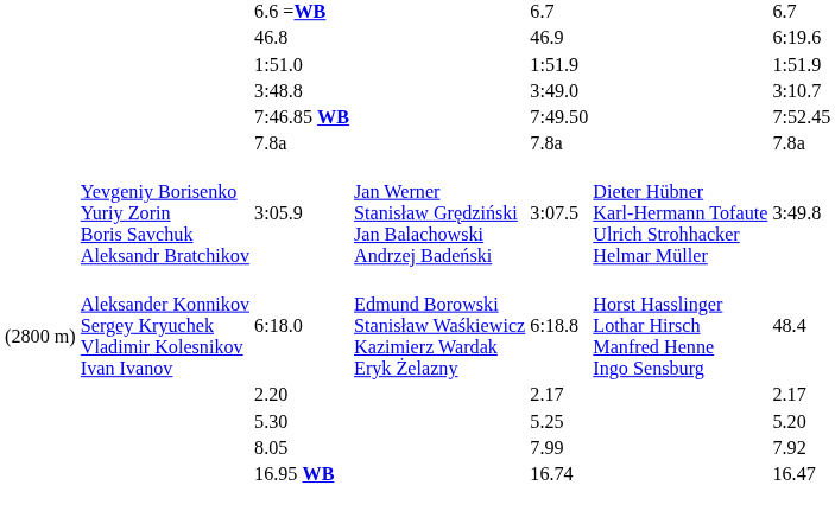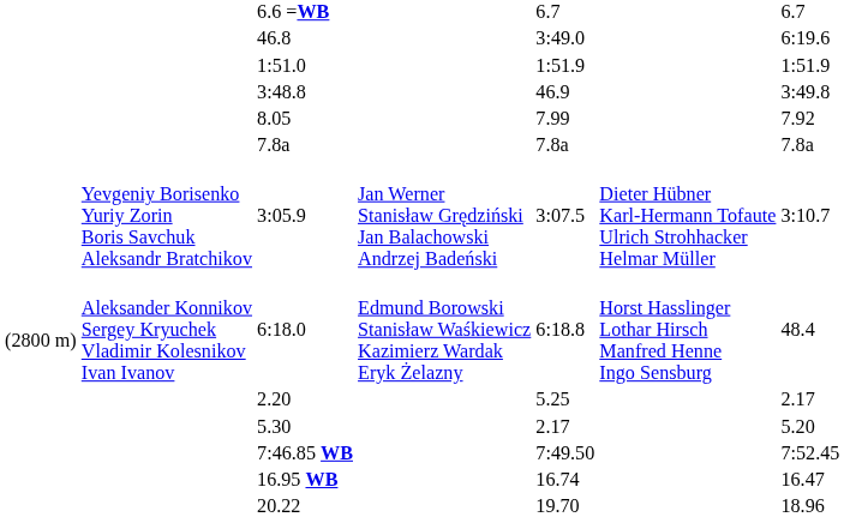 <table>
 <tr>
 <td></td>
 <td></td>
 <td>6.6 =<strong><a href='#'>WB</a></strong></td>
 <td></td>
 <td>6.7</td>
 <td></td>
 <td>6.7</td>
 </tr>
 <tr>
 <td></td>
 <td></td>
 <td>46.8</td>
 <td></td>
-<td>46.9</td>
+<td>3:49.0</td>
 <td></td>
 <td>6:19.6</td>
 </tr>
 <tr>
 <td></td>
 <td></td>
 <td>1:51.0</td>
 <td></td>
 <td>1:51.9</td>
 <td></td>
 <td>1:51.9</td>
 </tr>
 <tr>
 <td></td>
 <td></td>
 <td>3:48.8</td>
 <td></td>
-<td>3:49.0</td>
+<td>46.9</td>
 <td></td>
-<td>3:10.7</td>
+<td>3:49.8</td>
 </tr>
 <tr>
 <td></td>
 <td></td>
-<td>7:46.85 <strong><a href='#'>WB</a></strong></td>
+<td>8.05</td>
 <td></td>
-<td>7:49.50</td>
+<td>7.99</td>
 <td></td>
-<td>7:52.45</td>
+<td>7.92</td>
 </tr>
 <tr>
 <td></td>
 <td></td>
 <td>7.8a</td>
 <td></td>
 <td>7.8a</td>
 <td></td>
 <td>7.8a</td>
 </tr>
 <tr>
 <td></td>
 <td><br><a href='#'>Yevgeniy Borisenko</a><br><a href='#'>Yuriy Zorin</a><br><a href='#'>Boris Savchuk</a><br><a href='#'>Aleksandr Bratchikov</a></td>
 <td>3:05.9</td>
 <td><br><a href='#'>Jan Werner</a><br><a href='#'>Stanisław Grędziński</a><br><a href='#'>Jan Balachowski</a><br><a href='#'>Andrzej Badeński</a></td>
 <td>3:07.5</td>
 <td><br><a href='#'>Dieter Hübner</a><br><a href='#'>Karl-Hermann Tofaute</a><br><a href='#'>Ulrich Strohhacker</a><br><a href='#'>Helmar Müller</a></td>
-<td>3:49.8</td>
+<td>3:10.7</td>
 </tr>
 <tr>
 <td><br>(2800 m)</td>
 <td><br><a href='#'>Aleksander Konnikov</a><br><a href='#'>Sergey Kryuchek</a><br><a href='#'>Vladimir Kolesnikov</a><br><a href='#'>Ivan Ivanov</a></td>
 <td>6:18.0</td>
 <td><br><a href='#'>Edmund Borowski</a><br><a href='#'>Stanisław Waśkiewicz</a><br><a href='#'>Kazimierz Wardak</a><br><a href='#'>Eryk Żelazny</a></td>
 <td>6:18.8</td>
 <td><br><a href='#'>Horst Hasslinger</a><br><a href='#'>Lothar Hirsch</a><br><a href='#'>Manfred Henne</a><br><a href='#'>Ingo Sensburg</a></td>
 <td>48.4</td>
 </tr>
 <tr>
 <td></td>
 <td></td>
 <td>2.20</td>
 <td></td>
-<td>2.17</td>
+<td>5.25</td>
 <td></td>
 <td>2.17</td>
 </tr>
 <tr>
 <td></td>
 <td></td>
 <td>5.30</td>
 <td></td>
-<td>5.25</td>
+<td>2.17</td>
 <td></td>
 <td>5.20</td>
 </tr>
 <tr>
 <td></td>
 <td></td>
-<td>8.05</td>
+<td>7:46.85 <strong><a href='#'>WB</a></strong></td>
 <td></td>
-<td>7.99</td>
+<td>7:49.50</td>
 <td></td>
-<td>7.92</td>
+<td>7:52.45</td>
 </tr>
 <tr>
 <td></td>
 <td></td>
 <td>16.95 <strong><a href='#'>WB</a></strong></td>
 <td></td>
 <td>16.74</td>
 <td></td>
 <td>16.47</td>
 </tr>
+<tr>
+<td></td>
+<td></td>
+<td>20.22</td>
+<td></td>
+<td>19.70</td>
+<td></td>
+<td>18.96</td>
+</tr>
 </table>
